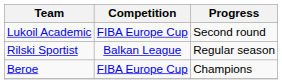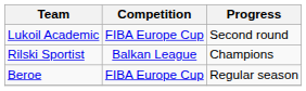 <table class="wikitable sortable">
 <tr>
 <th>Team</th>
 <th>Competition</th>
 <th>Progress</th>
 </tr>
 <tr>
 <td><a href='#'>Lukoil Academic</a></td>
 <td align="center"><a href='#'>FIBA Europe Cup</a></td>
 <td>Second round</td>
 </tr>
 <tr>
 <td><a href='#'>Rilski Sportist</a></td>
 <td align="center"><a href='#'>Balkan League</a></td>
-<td>Regular season</td>
+<td>Champions</td>
 </tr>
 <tr>
 <td><a href='#'>Beroe</a></td>
 <td align="center"><a href='#'>FIBA Europe Cup</a></td>
-<td>Champions</td>
+<td>Regular season</td>
 </tr>
 <tr>
 </tr>
 </table>
